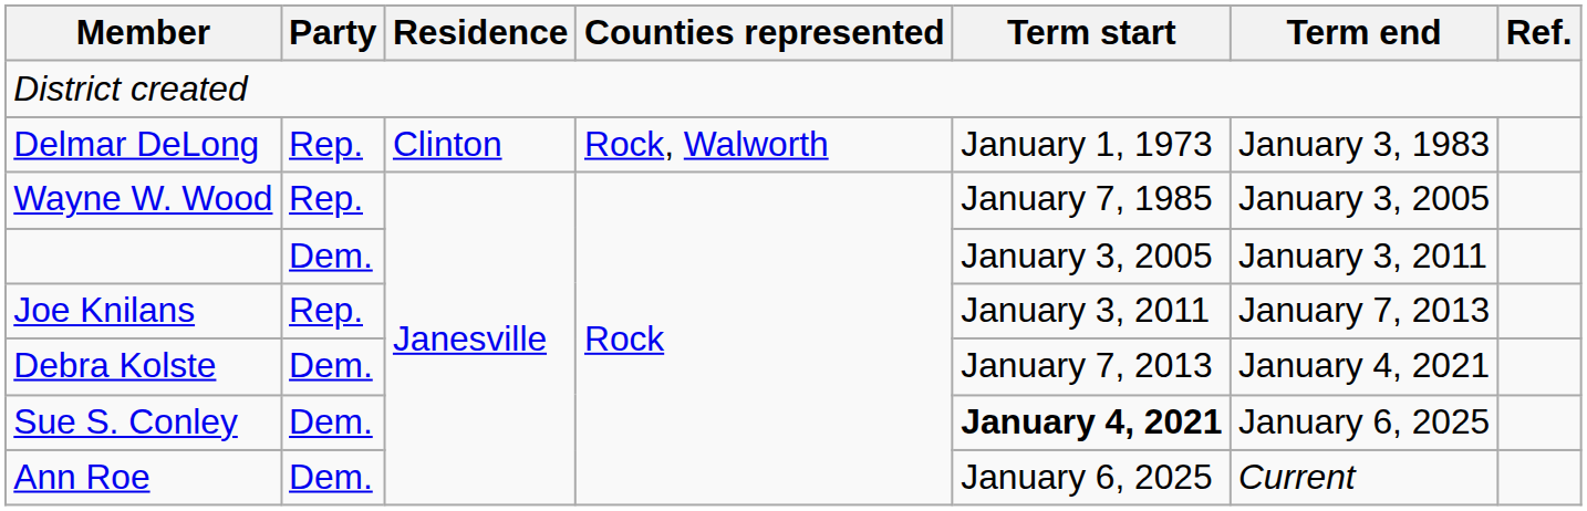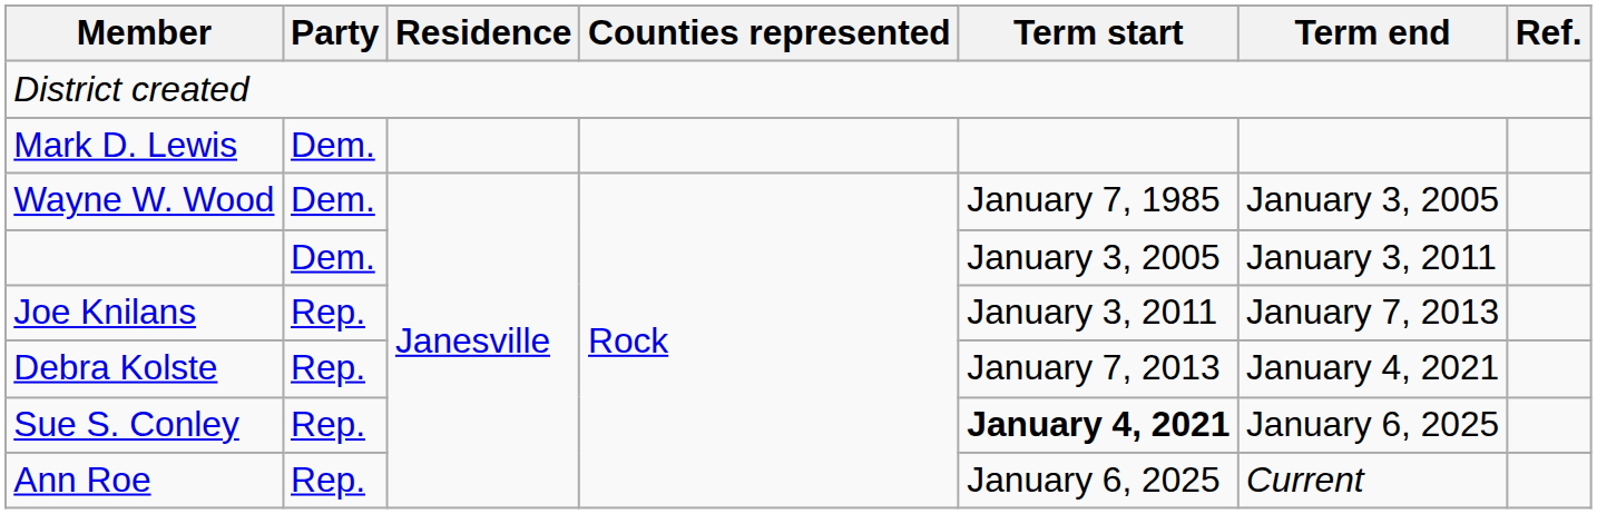 <table class="wikitable">
 <tr>
 <th>Member</th>
 <th>Party</th>
 <th>Residence</th>
 <th>Counties represented</th>
 <th>Term start</th>
 <th>Term end</th>
 <th>Ref.</th>
 </tr>
 <tr>
 <td colspan="7"><em>District created</em></td>
 </tr>
 <tr>
-<td><a href='#'>Delmar DeLong</a></td>
-<td><a href='#'>Rep.</a></td>
-<td><a href='#'>Clinton</a></td>
-<td><a href='#'>Rock</a>, <a href='#'>Walworth</a></td>
-<td>January 1, 1973</td>
-<td>January 3, 1983</td>
+<td><a href='#'>Mark D. Lewis</a></td>
+<td><a href='#'>Dem.</a></td>
+<td></td>
+<td></td>
+<td></td>
+<td></td>
 <td></td>
 </tr>
 <tr>
 <td><a href='#'>Wayne W. Wood</a></td>
-<td><a href='#'>Rep.</a></td>
+<td><a href='#'>Dem.</a></td>
 <td rowspan="6"><a href='#'>Janesville</a></td>
 <td rowspan="6"><a href='#'>Rock</a></td>
 <td>January 7, 1985</td>
 <td>January 3, 2005</td>
 <td></td>
 </tr>
 <tr>
 <td></td>
 <td><a href='#'>Dem.</a></td>
 <td>January 3, 2005</td>
 <td>January 3, 2011</td>
 <td></td>
 </tr>
 <tr>
 <td><a href='#'>Joe Knilans</a></td>
 <td><a href='#'>Rep.</a></td>
 <td>January 3, 2011</td>
 <td>January 7, 2013</td>
 <td></td>
 </tr>
 <tr>
 <td><a href='#'>Debra Kolste</a></td>
-<td><a href='#'>Dem.</a></td>
+<td><a href='#'>Rep.</a></td>
 <td>January 7, 2013</td>
 <td>January 4, 2021</td>
 <td></td>
 </tr>
 <tr>
 <td><a href='#'>Sue S. Conley</a></td>
-<td><a href='#'>Dem.</a></td>
+<td><a href='#'>Rep.</a></td>
 <td><strong>January 4, 2021</strong></td>
 <td>January 6, 2025</td>
 <td></td>
 </tr>
 <tr>
 <td><a href='#'>Ann Roe</a></td>
-<td><a href='#'>Dem.</a></td>
+<td><a href='#'>Rep.</a></td>
 <td>January 6, 2025</td>
 <td><em>Current</em></td>
 <td></td>
 </tr>
 </table>
